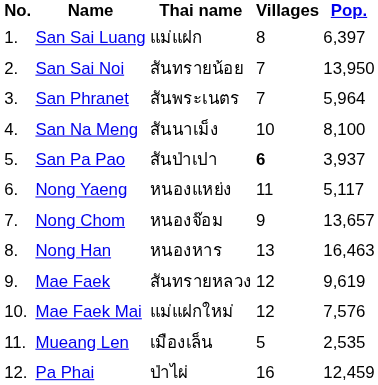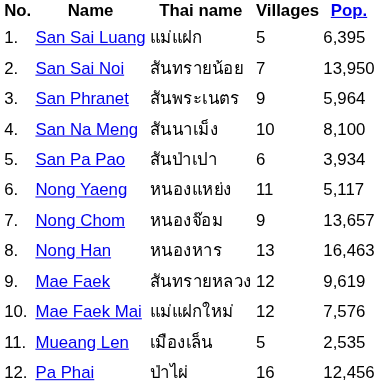 <table>
 <tr>
 <th>No.</th>
 <th>Name</th>
 <th>Thai name</th>
 <th>Villages</th>
 <th><a href='#'>Pop.</a></th>
 </tr>
 <tr>
 <td>1.</td>
 <td><a href='#'>San Sai Luang</a></td>
 <td>แม่แฝก</td>
-<td>8</td>
-<td>6,397</td>
+<td>5</td>
+<td>6,395</td>
 <td></td>
 </tr>
 <tr>
 <td>2.</td>
 <td><a href='#'>San Sai Noi</a></td>
 <td>สันทรายน้อย</td>
 <td>7</td>
 <td>13,950</td>
 <td></td>
 </tr>
 <tr>
 <td>3.</td>
 <td><a href='#'>San Phranet</a></td>
 <td>สันพระเนตร</td>
-<td>7</td>
+<td>9</td>
 <td>5,964</td>
 <td></td>
 </tr>
 <tr>
 <td>4.</td>
 <td><a href='#'>San Na Meng</a></td>
 <td>สันนาเม็ง</td>
 <td>10</td>
 <td>8,100</td>
 <td></td>
 </tr>
 <tr>
 <td>5.</td>
 <td><a href='#'>San Pa Pao</a></td>
 <td>สันป่าเปา</td>
-<td><strong>6</strong></td>
-<td>3,937</td>
+<td>6</td>
+<td>3,934</td>
 <td></td>
 </tr>
 <tr>
 <td>6.</td>
 <td><a href='#'>Nong Yaeng</a></td>
 <td>หนองแหย่ง</td>
 <td>11</td>
 <td>5,117</td>
 <td></td>
 </tr>
 <tr>
 <td>7.</td>
 <td><a href='#'>Nong Chom</a></td>
 <td>หนองจ๊อม</td>
 <td>9</td>
 <td>13,657</td>
 <td></td>
 </tr>
 <tr>
 <td>8.</td>
 <td><a href='#'>Nong Han</a></td>
 <td>หนองหาร</td>
 <td>13</td>
 <td>16,463</td>
 <td></td>
 </tr>
 <tr>
 <td>9.</td>
 <td><a href='#'>Mae Faek</a></td>
 <td>สันทรายหลวง</td>
 <td>12</td>
 <td>9,619</td>
 <td></td>
 </tr>
 <tr>
 <td>10.</td>
 <td><a href='#'>Mae Faek Mai</a></td>
 <td>แม่แฝกใหม่</td>
 <td>12</td>
 <td>7,576</td>
 <td></td>
 </tr>
 <tr>
 <td>11.</td>
 <td><a href='#'>Mueang Len</a></td>
 <td>เมืองเล็น</td>
 <td>5</td>
 <td>2,535</td>
 <td></td>
 </tr>
 <tr>
 <td>12.</td>
 <td><a href='#'>Pa Phai</a></td>
 <td>ป่าไผ่</td>
 <td>16</td>
-<td>12,459</td>
+<td>12,456</td>
 <td></td>
 </tr>
 </table>
